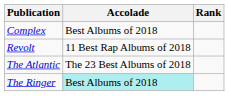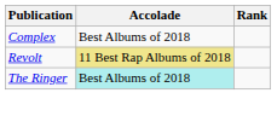 <table class="sortable wikitable">
 <tr>
 <th>Publication</th>
 <th>Accolade</th>
 <th>Rank</th>
 </tr>
 <tr>
 <td scope="row"><em><a href='#'>Complex</a></em></td>
 <td>Best Albums of 2018</td>
 <td></td>
 </tr>
 <tr>
 <td scope="row"><em><a href='#'>Revolt</a></em></td>
-<td>11 Best Rap Albums of 2018</td>
-<td></td>
-</tr>
-<tr>
-<td scope="row"><em><a href='#'>The Atlantic</a></em></td>
-<td>The 23 Best Albums of 2018</td>
+<td style="background: khaki;">11 Best Rap Albums of 2018</td>
 <td></td>
 </tr>
 <tr>
 <td scope="row"><em><a href='#'>The Ringer</a></em></td>
 <td style="background: paleturquoise;">Best Albums of 2018</td>
 <td></td>
 </tr>
 </table>
